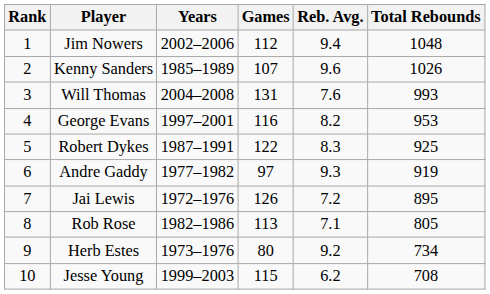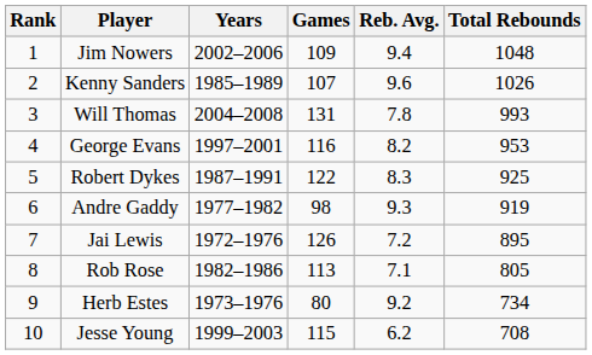 <table class= "wikitable" style="text-align:center">
 <tr>
 <th>Rank</th>
 <th>Player</th>
 <th>Years</th>
 <th>Games</th>
 <th>Reb. Avg.</th>
 <th>Total Rebounds</th>
 </tr>
 <tr>
 <td>1</td>
 <td>Jim Nowers</td>
 <td>2002–2006</td>
-<td>112</td>
+<td>109</td>
 <td>9.4</td>
 <td>1048</td>
 </tr>
 <tr>
 <td>2</td>
 <td>Kenny Sanders</td>
 <td>1985–1989</td>
 <td>107</td>
 <td>9.6</td>
 <td>1026</td>
 </tr>
 <tr>
 <td>3</td>
 <td>Will Thomas</td>
 <td>2004–2008</td>
 <td>131</td>
-<td>7.6</td>
+<td>7.8</td>
 <td>993</td>
 </tr>
 <tr>
 <td>4</td>
 <td>George Evans</td>
 <td>1997–2001</td>
 <td>116</td>
 <td>8.2</td>
 <td>953</td>
 </tr>
 <tr>
 <td>5</td>
 <td>Robert Dykes</td>
 <td>1987–1991</td>
 <td>122</td>
 <td>8.3</td>
 <td>925</td>
 </tr>
 <tr>
 <td>6</td>
 <td>Andre Gaddy</td>
 <td>1977–1982</td>
-<td>97</td>
+<td>98</td>
 <td>9.3</td>
 <td>919</td>
 </tr>
 <tr>
 <td>7</td>
 <td>Jai Lewis</td>
 <td>1972–1976</td>
 <td>126</td>
 <td>7.2</td>
 <td>895</td>
 </tr>
 <tr>
 <td>8</td>
 <td>Rob Rose</td>
 <td>1982–1986</td>
 <td>113</td>
 <td>7.1</td>
 <td>805</td>
 </tr>
 <tr>
 <td>9</td>
 <td>Herb Estes</td>
 <td>1973–1976</td>
 <td>80</td>
 <td>9.2</td>
 <td>734</td>
 </tr>
 <tr>
 <td>10</td>
 <td>Jesse Young</td>
 <td>1999–2003</td>
 <td>115</td>
 <td>6.2</td>
 <td>708</td>
 </tr>
 </table>
